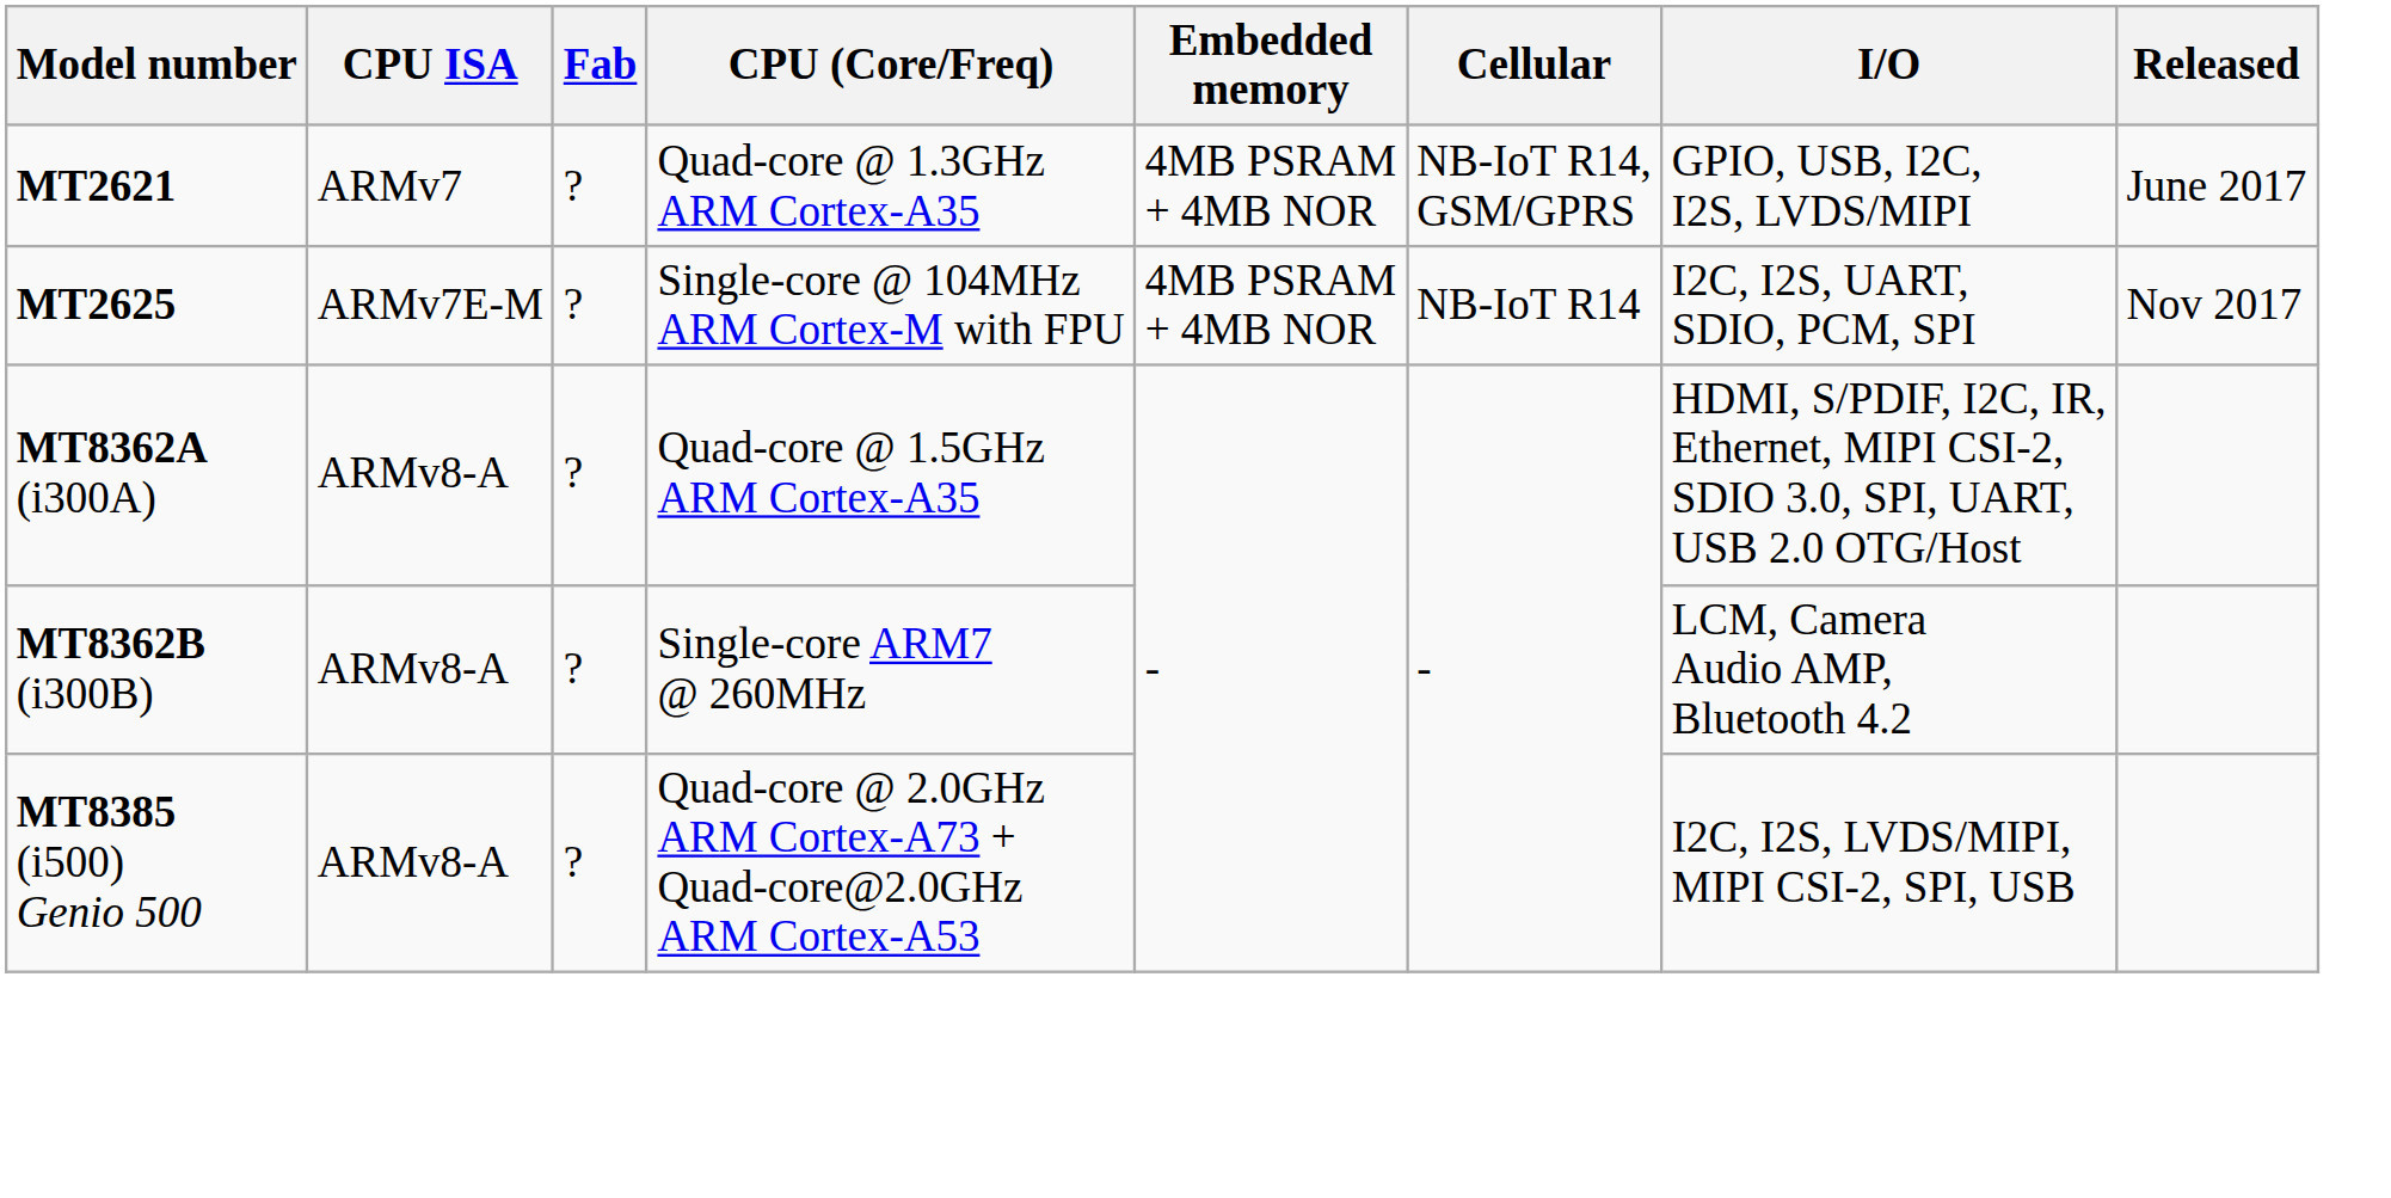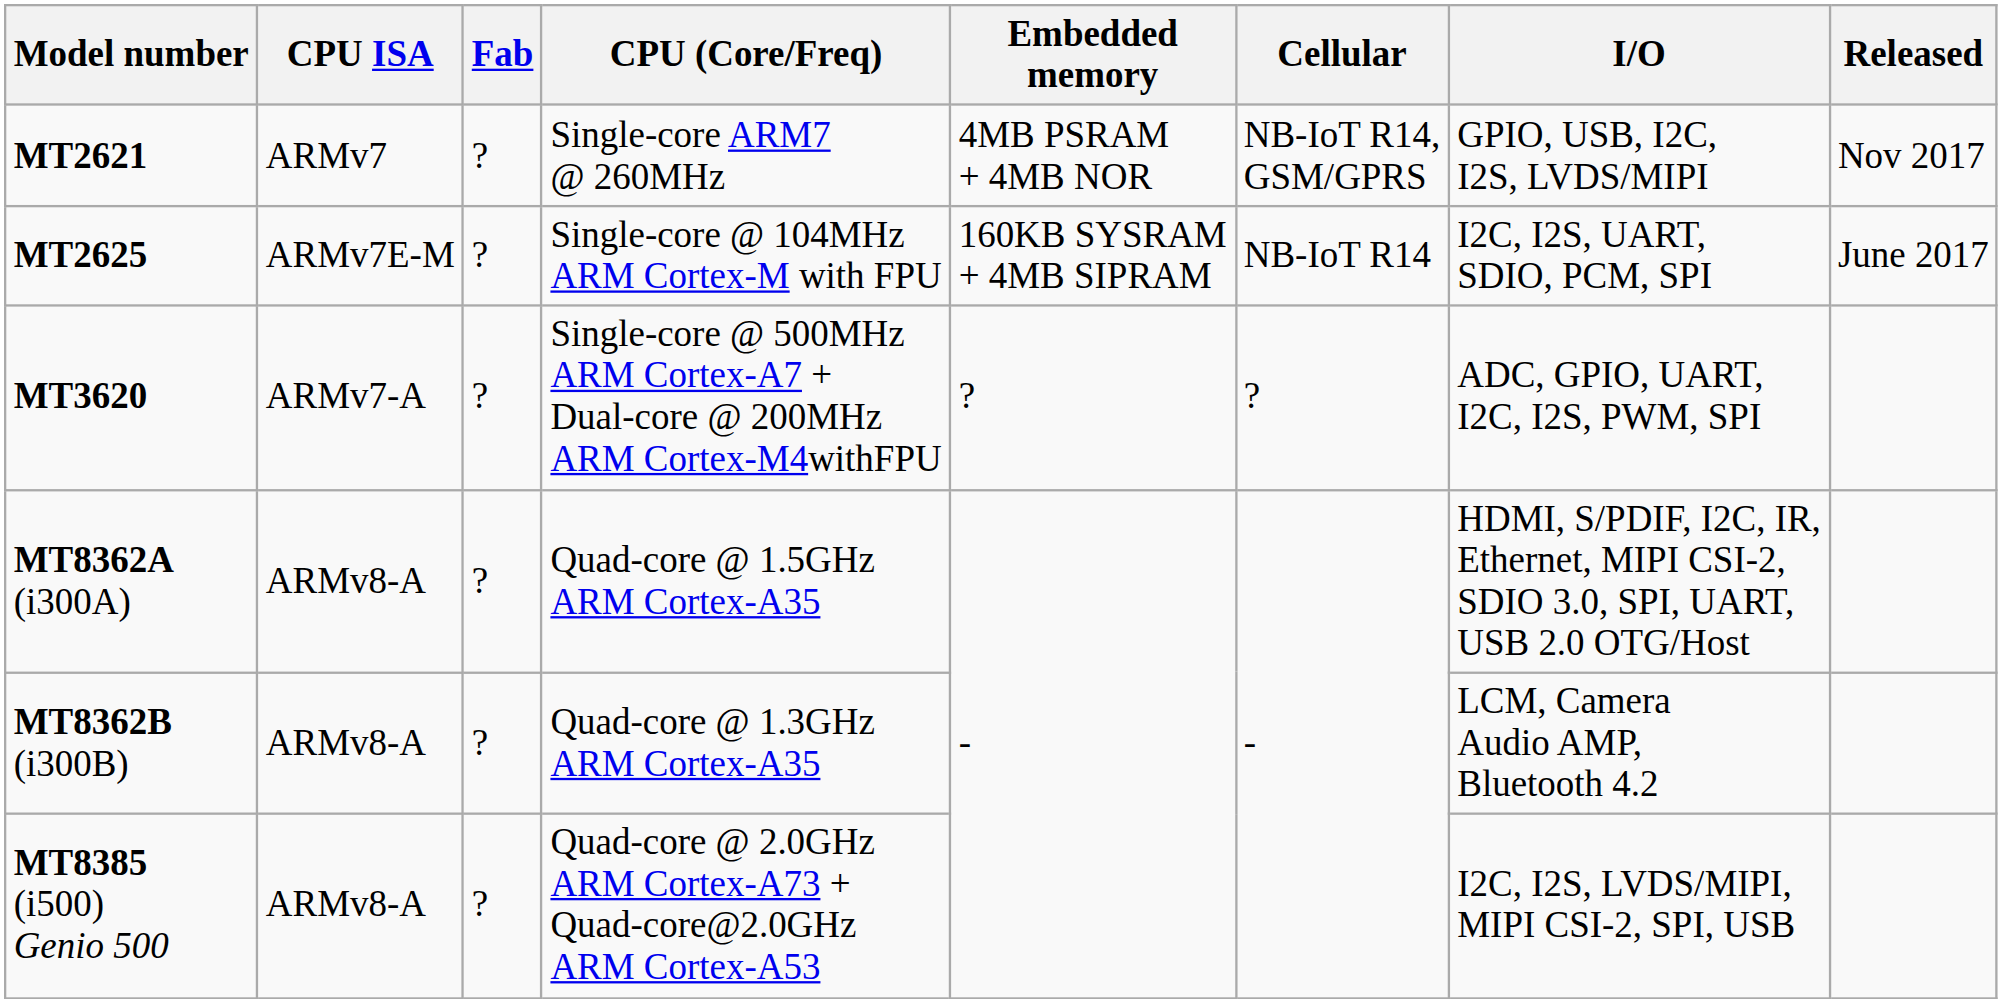 <table class="wikitable">
 <tr>
 <th>Model number</th>
 <th>CPU <a href='#'>ISA</a></th>
 <th><a href='#'>Fab</a></th>
 <th>CPU (Core/Freq)</th>
 <th>Embedded <br>memory</th>
 <th>Cellular</th>
 <th>I/O</th>
 <th>Released</th>
 </tr>
 <tr>
 <td><b>MT2621</b></td>
 <td>ARMv7</td>
 <td>?</td>
-<td>Quad-core @ 1.3GHz <br><a href='#'>ARM Cortex-A35</a></td>
+<td>Single-core <a href='#'>ARM7</a> <br>@ 260MHz</td>
 <td>4MB PSRAM <br>+ 4MB NOR</td>
 <td>NB-IoT R14, <br>GSM/GPRS</td>
 <td>GPIO, USB, I2C, <br>I2S, LVDS/MIPI</td>
-<td>June 2017</td>
+<td>Nov 2017</td>
 </tr>
 <tr>
 <td><b>MT2625</b></td>
 <td>ARMv7E-M</td>
 <td>?</td>
 <td>Single-core @ 104MHz <br><a href='#'>ARM Cortex-M</a> with FPU</td>
-<td>4MB PSRAM <br>+ 4MB NOR</td>
+<td>160KB SYSRAM <br>+ 4MB SIPRAM</td>
 <td>NB-IoT R14</td>
 <td>I2C, I2S, UART, <br>SDIO, PCM, SPI</td>
-<td>Nov 2017</td>
+<td>June 2017</td>
+</tr>
+<tr>
+<td><b>MT3620</b></td>
+<td>ARMv7-A</td>
+<td>?</td>
+<td>Single-core @ 500MHz<br><a href='#'>ARM Cortex-A7</a> + <br>Dual-core @ 200MHz<br><a href='#'>ARM Cortex-M4</a>withFPU</td>
+<td>?</td>
+<td>?</td>
+<td>ADC, GPIO, UART, <br>I2C, I2S, PWM, SPI</td>
+<td></td>
 </tr>
 <tr>
 <td><b>MT8362A</b> <br>(i300A)</td>
 <td>ARMv8-A</td>
 <td>?</td>
 <td>Quad-core @ 1.5GHz<br><a href='#'>ARM Cortex-A35</a></td>
 <td rowspan="3">-</td>
 <td rowspan="3">-</td>
 <td>HDMI, S/PDIF, I2C, IR, <br>Ethernet, MIPI CSI-2, <br>SDIO 3.0, SPI, UART, <br>USB 2.0 OTG/Host</td>
 <td></td>
 </tr>
 <tr>
 <td><b>MT8362B</b> <br>(i300B)</td>
 <td>ARMv8-A</td>
 <td>?</td>
-<td>Single-core <a href='#'>ARM7</a> <br>@ 260MHz</td>
+<td>Quad-core @ 1.3GHz <br><a href='#'>ARM Cortex-A35</a></td>
 <td>LCM, Camera <br>Audio AMP, <br>Bluetooth 4.2</td>
 <td></td>
 </tr>
 <tr>
 <td><b>MT8385</b> <br>(i500) <br><em>Genio 500</em></td>
 <td>ARMv8-A</td>
 <td>?</td>
 <td>Quad-core @ 2.0GHz <br><a href='#'>ARM Cortex-A73</a> + <br>Quad-core@2.0GHz <br><a href='#'>ARM Cortex-A53</a></td>
 <td>I2C, I2S, LVDS/MIPI, <br>MIPI CSI-2, SPI, USB</td>
 <td></td>
 </tr>
 </table>
